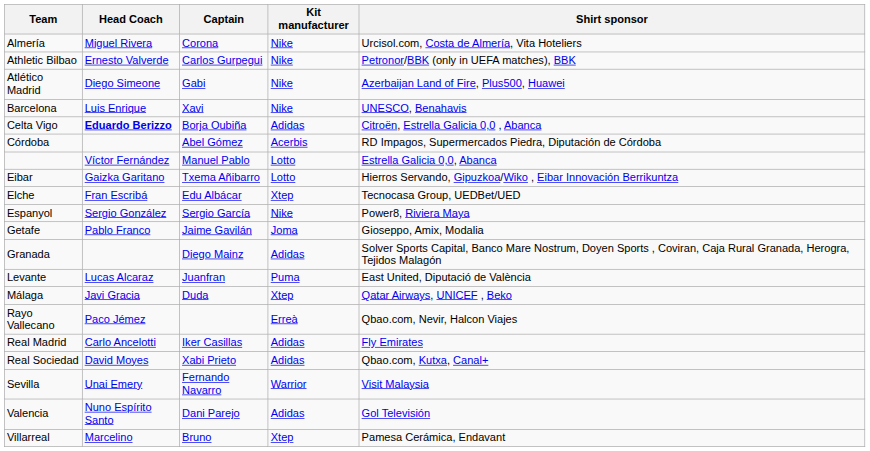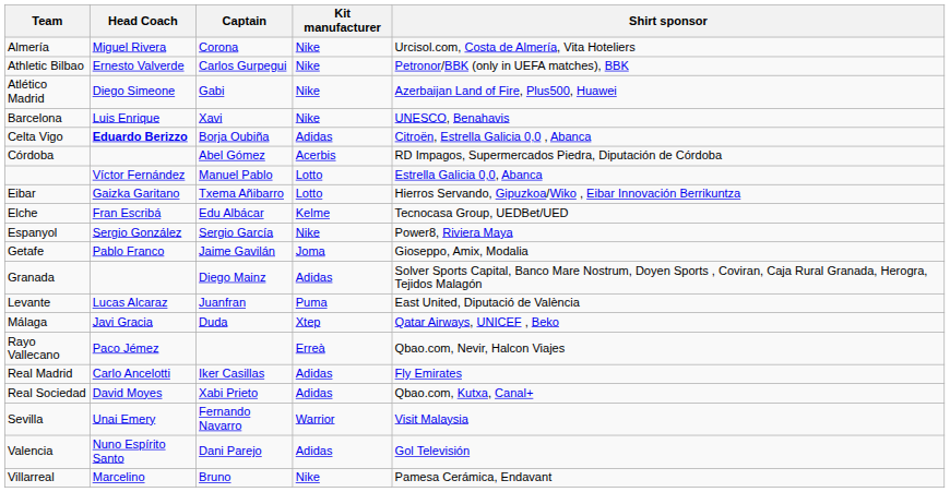 <table class="wikitable sortable" style="text-align: left;">
 <tr>
 <th>Team</th>
 <th>Head Coach</th>
 <th>Captain</th>
 <th>Kit manufacturer</th>
 <th>Shirt sponsor</th>
 </tr>
 <tr>
 <td>Almería</td>
 <td> <a href='#'>Miguel Rivera</a></td>
 <td> <a href='#'>Corona</a></td>
 <td><a href='#'>Nike</a></td>
 <td>Urcisol.com, <a href='#'>Costa de Almería</a>, Vita Hoteliers</td>
 </tr>
 <tr>
 <td>Athletic Bilbao</td>
 <td> <a href='#'>Ernesto Valverde</a></td>
 <td> <a href='#'>Carlos Gurpegui</a></td>
 <td><a href='#'>Nike</a></td>
 <td><a href='#'>Petronor</a>/<a href='#'>BBK</a> (only in UEFA matches), <a href='#'>BBK</a></td>
 </tr>
 <tr>
 <td>Atlético Madrid</td>
 <td> <a href='#'>Diego Simeone</a></td>
 <td> <a href='#'>Gabi</a></td>
 <td><a href='#'>Nike</a></td>
 <td><a href='#'>Azerbaijan Land of Fire</a>, <a href='#'>Plus500</a>, <a href='#'>Huawei</a></td>
 </tr>
 <tr>
 <td>Barcelona</td>
 <td> <a href='#'>Luis Enrique</a></td>
 <td> <a href='#'>Xavi</a></td>
 <td><a href='#'>Nike</a></td>
 <td><a href='#'>UNESCO</a>, <a href='#'>Benahavis</a></td>
 </tr>
 <tr>
 <td>Celta Vigo</td>
 <td><strong> <a href='#'>Eduardo Berizzo</a></strong></td>
 <td> <a href='#'>Borja Oubiña</a></td>
 <td><a href='#'>Adidas</a></td>
 <td><a href='#'>Citroën</a>, <a href='#'>Estrella Galicia 0,0</a> , <a href='#'>Abanca</a></td>
 </tr>
 <tr>
 <td>Córdoba</td>
 <td></td>
 <td> <a href='#'>Abel Gómez</a></td>
 <td><a href='#'>Acerbis</a></td>
 <td>RD Impagos, Supermercados Piedra, Diputación de Córdoba</td>
 </tr>
 <tr>
 <td></td>
 <td> <a href='#'>Víctor Fernández</a></td>
 <td> <a href='#'>Manuel Pablo</a></td>
 <td><a href='#'>Lotto</a></td>
 <td><a href='#'>Estrella Galicia 0,0</a>, <a href='#'>Abanca</a></td>
 </tr>
 <tr>
 <td>Eibar</td>
 <td> <a href='#'>Gaizka Garitano</a></td>
 <td> <a href='#'>Txema Añibarro</a></td>
 <td><a href='#'>Lotto</a></td>
 <td>Hierros Servando, <a href='#'>Gipuzkoa</a>/<a href='#'>Wiko</a> , <a href='#'>Eibar Innovación Berrikuntza</a></td>
 </tr>
 <tr>
 <td>Elche</td>
 <td> <a href='#'>Fran Escribá</a></td>
 <td> <a href='#'>Edu Albácar</a></td>
-<td><a href='#'>Xtep</a></td>
+<td><a href='#'>Kelme</a></td>
 <td>Tecnocasa Group, UEDBet/UED </td>
 </tr>
 <tr>
 <td>Espanyol</td>
 <td> <a href='#'>Sergio González</a></td>
 <td> <a href='#'>Sergio García</a></td>
 <td><a href='#'>Nike</a></td>
 <td>Power8, <a href='#'>Riviera Maya</a> </td>
 </tr>
 <tr>
 <td>Getafe</td>
 <td> <a href='#'>Pablo Franco</a></td>
 <td> <a href='#'>Jaime Gavilán</a></td>
 <td><a href='#'>Joma</a></td>
 <td>Gioseppo, Amix, Modalia</td>
 </tr>
 <tr>
 <td>Granada</td>
 <td></td>
 <td> <a href='#'>Diego Mainz</a></td>
 <td><a href='#'>Adidas</a></td>
 <td>Solver Sports Capital, Banco Mare Nostrum, Doyen Sports , Coviran, Caja Rural Granada, Herogra, Tejidos Malagón</td>
 </tr>
 <tr>
 <td>Levante</td>
 <td> <a href='#'>Lucas Alcaraz</a></td>
 <td> <a href='#'>Juanfran</a></td>
 <td><a href='#'>Puma</a></td>
 <td>East United, Diputació de València</td>
 </tr>
 <tr>
 <td>Málaga</td>
 <td> <a href='#'>Javi Gracia</a></td>
 <td> <a href='#'>Duda</a></td>
 <td><a href='#'>Xtep</a></td>
 <td><a href='#'>Qatar Airways</a>, <a href='#'>UNICEF</a> , <a href='#'>Beko</a></td>
 </tr>
 <tr>
 <td>Rayo Vallecano</td>
 <td> <a href='#'>Paco Jémez</a></td>
 <td></td>
 <td><a href='#'>Erreà</a></td>
 <td>Qbao.com, Nevir, Halcon Viajes</td>
 </tr>
 <tr>
 <td>Real Madrid</td>
 <td> <a href='#'>Carlo Ancelotti</a></td>
 <td> <a href='#'>Iker Casillas</a></td>
 <td><a href='#'>Adidas</a></td>
 <td><a href='#'>Fly Emirates</a></td>
 </tr>
 <tr>
 <td>Real Sociedad</td>
 <td> <a href='#'>David Moyes</a></td>
 <td> <a href='#'>Xabi Prieto</a></td>
 <td><a href='#'>Adidas</a></td>
 <td>Qbao.com, <a href='#'>Kutxa</a>, <a href='#'>Canal+</a></td>
 </tr>
 <tr>
 <td>Sevilla</td>
 <td> <a href='#'>Unai Emery</a></td>
 <td> <a href='#'>Fernando Navarro</a></td>
 <td><a href='#'>Warrior</a></td>
 <td><a href='#'>Visit Malaysia</a></td>
 </tr>
 <tr>
 <td>Valencia</td>
 <td> <a href='#'>Nuno Espírito Santo</a></td>
 <td> <a href='#'>Dani Parejo</a></td>
 <td><a href='#'>Adidas</a></td>
 <td><a href='#'>Gol Televisión</a></td>
 </tr>
 <tr>
 <td>Villarreal</td>
 <td> <a href='#'>Marcelino</a></td>
 <td> <a href='#'>Bruno</a></td>
-<td><a href='#'>Xtep</a></td>
+<td><a href='#'>Nike</a></td>
 <td>Pamesa Cerámica, Endavant</td>
 </tr>
 </table>
